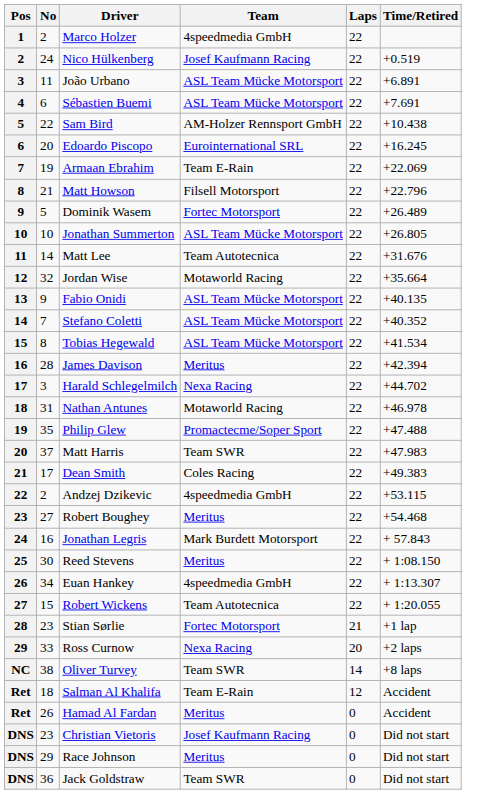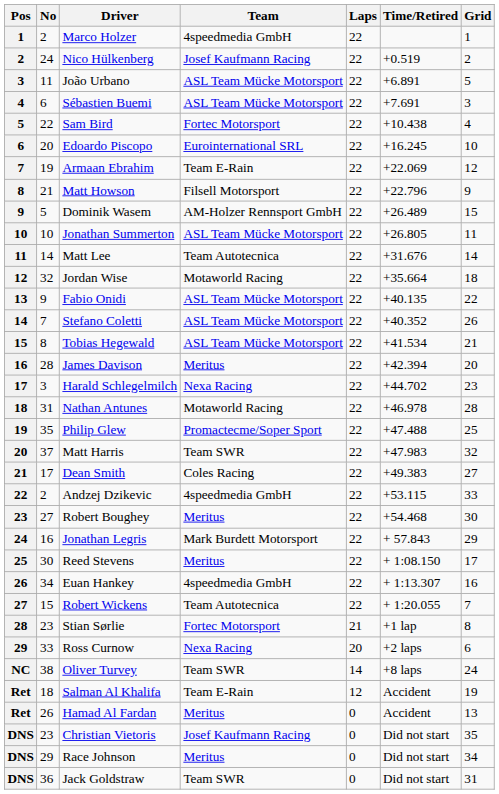 <table class="wikitable" style="font-size: 95%;">
 <tr>
 <th>Pos</th>
 <th>No</th>
 <th>Driver</th>
 <th>Team</th>
 <th>Laps</th>
 <th>Time/Retired</th>
+<th>Grid</th>
 </tr>
 <tr>
 <th>1</th>
 <td>2</td>
 <td> <a href='#'>Marco Holzer</a></td>
 <td>4speedmedia GmbH</td>
 <td>22</td>
 <td></td>
+<td>1</td>
 </tr>
 <tr>
 <th>2</th>
 <td>24</td>
 <td> <a href='#'>Nico Hülkenberg</a></td>
 <td><a href='#'>Josef Kaufmann Racing</a></td>
 <td>22</td>
 <td>+0.519</td>
+<td>2</td>
 </tr>
 <tr>
 <th>3</th>
 <td>11</td>
 <td> João Urbano</td>
 <td><a href='#'>ASL Team Mücke Motorsport</a></td>
 <td>22</td>
 <td>+6.891</td>
+<td>5</td>
 </tr>
 <tr>
 <th>4</th>
 <td>6</td>
 <td> <a href='#'>Sébastien Buemi</a></td>
 <td><a href='#'>ASL Team Mücke Motorsport</a></td>
 <td>22</td>
 <td>+7.691</td>
+<td>3</td>
 </tr>
 <tr>
 <th>5</th>
 <td>22</td>
 <td> <a href='#'>Sam Bird</a></td>
-<td>AM-Holzer Rennsport GmbH</td>
+<td><a href='#'>Fortec Motorsport</a></td>
 <td>22</td>
 <td>+10.438</td>
+<td>4</td>
 </tr>
 <tr>
 <th>6</th>
 <td>20</td>
 <td> <a href='#'>Edoardo Piscopo</a></td>
 <td><a href='#'>Eurointernational SRL</a></td>
 <td>22</td>
 <td>+16.245</td>
+<td>10</td>
 </tr>
 <tr>
 <th>7</th>
 <td>19</td>
 <td> <a href='#'>Armaan Ebrahim</a></td>
 <td>Team E-Rain</td>
 <td>22</td>
 <td>+22.069</td>
+<td>12</td>
 </tr>
 <tr>
 <th>8</th>
 <td>21</td>
 <td> <a href='#'>Matt Howson</a></td>
 <td>Filsell Motorsport</td>
 <td>22</td>
 <td>+22.796</td>
+<td>9</td>
 </tr>
 <tr>
 <th>9</th>
 <td>5</td>
 <td> Dominik Wasem</td>
-<td><a href='#'>Fortec Motorsport</a></td>
+<td>AM-Holzer Rennsport GmbH</td>
 <td>22</td>
 <td>+26.489</td>
+<td>15</td>
 </tr>
 <tr>
 <th>10</th>
 <td>10</td>
 <td> <a href='#'>Jonathan Summerton</a></td>
 <td><a href='#'>ASL Team Mücke Motorsport</a></td>
 <td>22</td>
 <td>+26.805</td>
+<td>11</td>
 </tr>
 <tr>
 <th>11</th>
 <td>14</td>
 <td> Matt Lee</td>
 <td>Team Autotecnica</td>
 <td>22</td>
 <td>+31.676</td>
+<td>14</td>
 </tr>
 <tr>
 <th>12</th>
 <td>32</td>
 <td> Jordan Wise</td>
 <td>Motaworld Racing</td>
 <td>22</td>
 <td>+35.664</td>
+<td>18</td>
 </tr>
 <tr>
 <th>13</th>
 <td>9</td>
 <td> <a href='#'>Fabio Onidi</a></td>
 <td><a href='#'>ASL Team Mücke Motorsport</a></td>
 <td>22</td>
 <td>+40.135</td>
+<td>22</td>
 </tr>
 <tr>
 <th>14</th>
 <td>7</td>
 <td> <a href='#'>Stefano Coletti</a></td>
 <td><a href='#'>ASL Team Mücke Motorsport</a></td>
 <td>22</td>
 <td>+40.352</td>
+<td>26</td>
 </tr>
 <tr>
 <th>15</th>
 <td>8</td>
 <td> <a href='#'>Tobias Hegewald</a></td>
 <td><a href='#'>ASL Team Mücke Motorsport</a></td>
 <td>22</td>
 <td>+41.534</td>
+<td>21</td>
 </tr>
 <tr>
 <th>16</th>
 <td>28</td>
 <td> <a href='#'>James Davison</a></td>
 <td><a href='#'>Meritus</a></td>
 <td>22</td>
 <td>+42.394</td>
+<td>20</td>
 </tr>
 <tr>
 <th>17</th>
 <td>3</td>
 <td> <a href='#'>Harald Schlegelmilch</a></td>
 <td><a href='#'>Nexa Racing</a></td>
 <td>22</td>
 <td>+44.702</td>
+<td>23</td>
 </tr>
 <tr>
 <th>18</th>
 <td>31</td>
 <td> <a href='#'>Nathan Antunes</a></td>
 <td>Motaworld Racing</td>
 <td>22</td>
 <td>+46.978</td>
+<td>28</td>
 </tr>
 <tr>
 <th>19</th>
 <td>35</td>
 <td> <a href='#'>Philip Glew</a></td>
 <td><a href='#'>Promactecme/Soper Sport</a></td>
 <td>22</td>
 <td>+47.488</td>
+<td>25</td>
 </tr>
 <tr>
 <th>20</th>
 <td>37</td>
 <td> Matt Harris</td>
 <td>Team SWR</td>
 <td>22</td>
 <td>+47.983</td>
+<td>32</td>
 </tr>
 <tr>
 <th>21</th>
 <td>17</td>
 <td> <a href='#'>Dean Smith</a></td>
 <td>Coles Racing</td>
 <td>22</td>
 <td>+49.383</td>
+<td>27</td>
 </tr>
 <tr>
 <th>22</th>
 <td>2</td>
 <td> Andzej Dzikevic</td>
 <td>4speedmedia GmbH</td>
 <td>22</td>
 <td>+53.115</td>
+<td>33</td>
 </tr>
 <tr>
 <th>23</th>
 <td>27</td>
 <td> Robert Boughey</td>
 <td><a href='#'>Meritus</a></td>
 <td>22</td>
 <td>+54.468</td>
+<td>30</td>
 </tr>
 <tr>
 <th>24</th>
 <td>16</td>
 <td> <a href='#'>Jonathan Legris</a></td>
 <td>Mark Burdett Motorsport</td>
 <td>22</td>
 <td>+ 57.843</td>
+<td>29</td>
 </tr>
 <tr>
 <th>25</th>
 <td>30</td>
 <td> Reed Stevens</td>
 <td><a href='#'>Meritus</a></td>
 <td>22</td>
 <td>+ 1:08.150</td>
+<td>17</td>
 </tr>
 <tr>
 <th>26</th>
 <td>34</td>
 <td> Euan Hankey</td>
 <td>4speedmedia GmbH</td>
 <td>22</td>
 <td>+ 1:13.307</td>
+<td>16</td>
 </tr>
 <tr>
 <th>27</th>
 <td>15</td>
 <td> <a href='#'>Robert Wickens</a></td>
 <td>Team Autotecnica</td>
 <td>22</td>
 <td>+ 1:20.055</td>
+<td>7</td>
 </tr>
 <tr>
 <th>28</th>
 <td>23</td>
 <td> Stian Sørlie</td>
 <td><a href='#'>Fortec Motorsport</a></td>
 <td>21</td>
 <td>+1 lap</td>
+<td>8</td>
 </tr>
 <tr>
 <th>29</th>
 <td>33</td>
 <td> Ross Curnow</td>
 <td><a href='#'>Nexa Racing</a></td>
 <td>20</td>
 <td>+2 laps</td>
+<td>6</td>
 </tr>
 <tr>
 <th>NC</th>
 <td>38</td>
 <td> <a href='#'>Oliver Turvey</a></td>
 <td>Team SWR</td>
 <td>14</td>
 <td>+8 laps</td>
+<td>24</td>
 </tr>
 <tr>
 <th>Ret</th>
 <td>18</td>
 <td> <a href='#'>Salman Al Khalifa</a></td>
 <td>Team E-Rain</td>
 <td>12</td>
 <td>Accident</td>
+<td>19</td>
 </tr>
 <tr>
 <th>Ret</th>
 <td>26</td>
 <td> <a href='#'>Hamad Al Fardan</a></td>
 <td><a href='#'>Meritus</a></td>
 <td>0</td>
 <td>Accident</td>
+<td>13</td>
 </tr>
 <tr>
 <th>DNS</th>
 <td>23</td>
 <td> <a href='#'>Christian Vietoris</a></td>
 <td><a href='#'>Josef Kaufmann Racing</a></td>
 <td>0</td>
 <td>Did not start</td>
+<td>35</td>
 </tr>
 <tr>
 <th>DNS</th>
 <td>29</td>
 <td> Race Johnson</td>
 <td><a href='#'>Meritus</a></td>
 <td>0</td>
 <td>Did not start</td>
+<td>34</td>
 </tr>
 <tr>
 <th>DNS</th>
 <td>36</td>
 <td> Jack Goldstraw</td>
 <td>Team SWR</td>
 <td>0</td>
 <td>Did not start</td>
+<td>31</td>
 </tr>
 </table>
